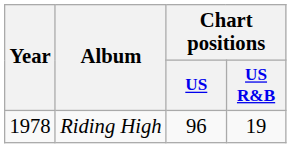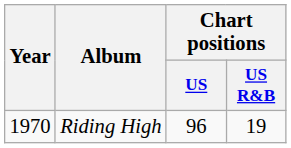 <table class="wikitable" style="text-align:center;">
 <tr>
 <th rowspan="2">Year</th>
 <th rowspan="2">Album</th>
 <th colspan="2">Chart positions</th>
 </tr>
 <tr style="font-size:smaller;">
 <th style="width:40px;"><a href='#'>US</a></th>
 <th style="width:40px;"><a href='#'>US<br>R&B</a></th>
 </tr>
 <tr>
-<td>1978</td>
+<td>1970</td>
 <td style="text-align:left;"><em>Riding High</em></td>
 <td>96</td>
 <td>19</td>
 </tr>
 </table>
